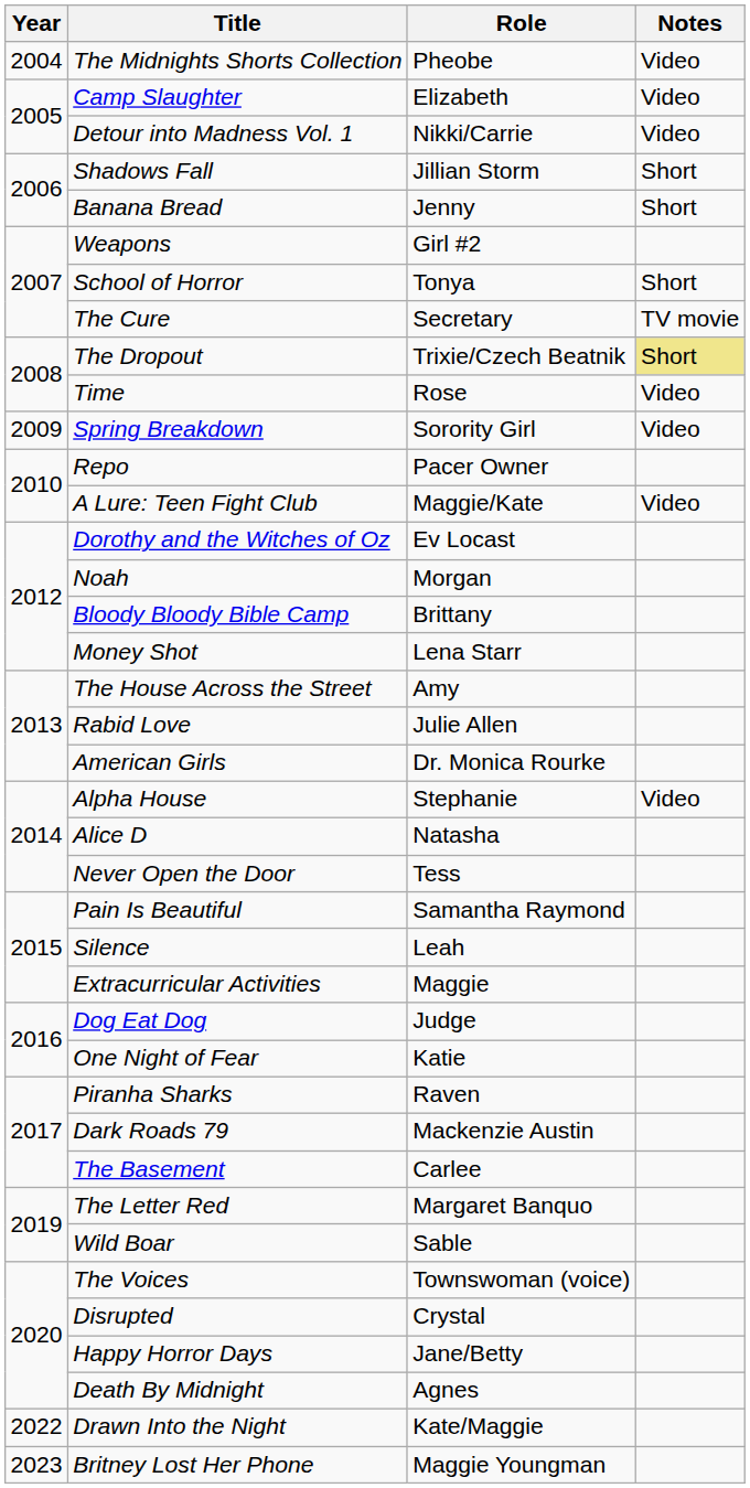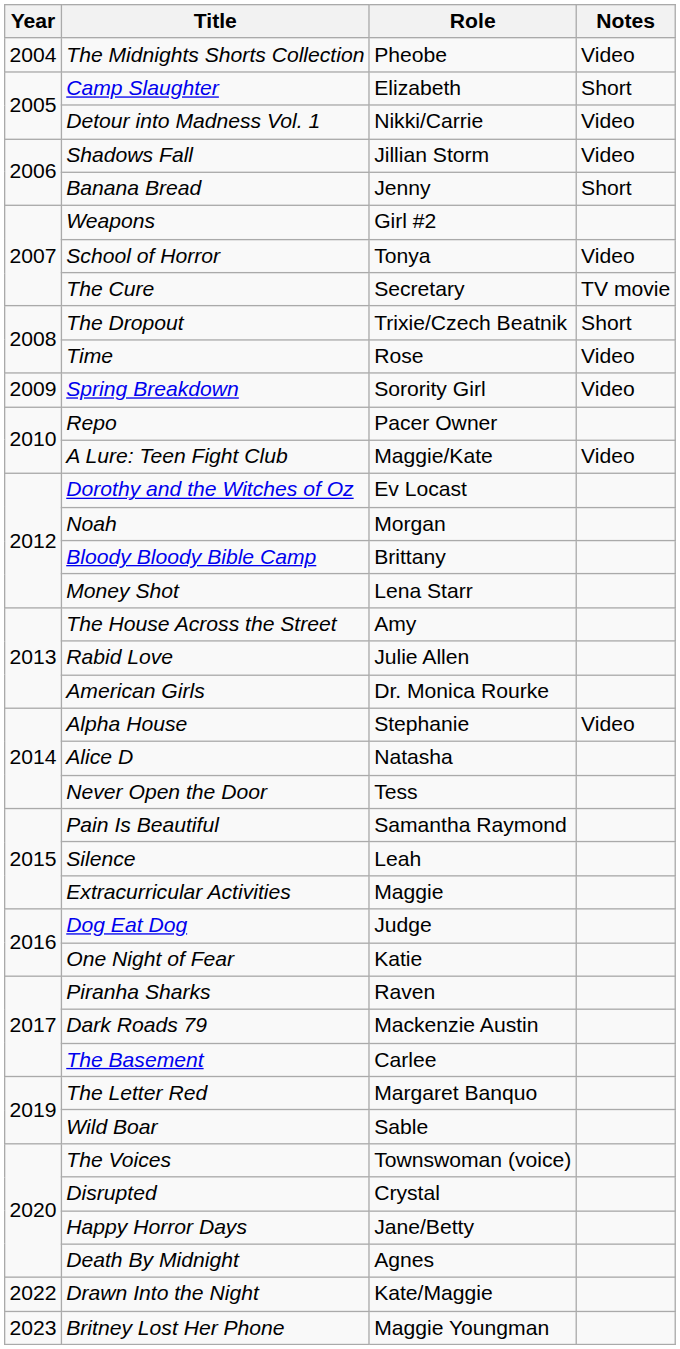 <table class="wikitable plainrowheaders sortable" style="margin-right: 0;">
 <tr>
 <th>Year</th>
 <th>Title</th>
 <th>Role</th>
 <th>Notes</th>
 </tr>
 <tr>
 <td>2004</td>
 <td><em>The Midnights Shorts Collection</em></td>
 <td>Pheobe</td>
 <td>Video</td>
 </tr>
 <tr>
 <td rowspan="2">2005</td>
 <td><em><a href='#'>Camp Slaughter</a></em></td>
 <td>Elizabeth</td>
-<td>Video</td>
+<td>Short</td>
 </tr>
 <tr>
 <td><em>Detour into Madness Vol. 1</em></td>
 <td>Nikki/Carrie</td>
 <td>Video</td>
 </tr>
 <tr>
 <td rowspan="2">2006</td>
 <td><em>Shadows Fall</em></td>
 <td>Jillian Storm</td>
-<td>Short</td>
+<td>Video</td>
 </tr>
 <tr>
 <td><em>Banana Bread</em></td>
 <td>Jenny</td>
 <td>Short</td>
 </tr>
 <tr>
 <td rowspan="3">2007</td>
 <td><em>Weapons</em></td>
 <td>Girl #2</td>
 <td></td>
 </tr>
 <tr>
 <td><em>School of Horror</em></td>
 <td>Tonya</td>
-<td>Short</td>
+<td>Video</td>
 </tr>
 <tr>
 <td><em>The Cure</em></td>
 <td>Secretary</td>
 <td>TV movie</td>
 </tr>
 <tr>
 <td rowspan="2">2008</td>
 <td><em>The Dropout</em></td>
 <td>Trixie/Czech Beatnik</td>
-<td style="background: khaki;">Short</td>
+<td>Short</td>
 </tr>
 <tr>
 <td><em>Time</em></td>
 <td>Rose</td>
 <td>Video</td>
 </tr>
 <tr>
 <td>2009</td>
 <td><em><a href='#'>Spring Breakdown</a></em></td>
 <td>Sorority Girl</td>
 <td>Video</td>
 </tr>
 <tr>
 <td rowspan="2">2010</td>
 <td><em>Repo</em></td>
 <td>Pacer Owner</td>
 <td></td>
 </tr>
 <tr>
 <td><em>A Lure: Teen Fight Club</em></td>
 <td>Maggie/Kate</td>
 <td>Video</td>
 </tr>
 <tr>
 <td rowspan="4">2012</td>
 <td><em><a href='#'>Dorothy and the Witches of Oz</a></em></td>
 <td>Ev Locast</td>
 <td></td>
 </tr>
 <tr>
 <td><em>Noah</em></td>
 <td>Morgan</td>
 <td></td>
 </tr>
 <tr>
 <td><em><a href='#'>Bloody Bloody Bible Camp</a></em></td>
 <td>Brittany</td>
 <td></td>
 </tr>
 <tr>
 <td><em>Money Shot</em></td>
 <td>Lena Starr</td>
 <td></td>
 </tr>
 <tr>
 <td rowspan="3">2013</td>
 <td><em>The House Across the Street</em></td>
 <td>Amy</td>
 <td></td>
 </tr>
 <tr>
 <td><em>Rabid Love</em></td>
 <td>Julie Allen</td>
 <td></td>
 </tr>
 <tr>
 <td><em>American Girls</em></td>
 <td>Dr. Monica Rourke</td>
 <td></td>
 </tr>
 <tr>
 <td rowspan="3">2014</td>
 <td><em>Alpha House</em></td>
 <td>Stephanie</td>
 <td>Video</td>
 </tr>
 <tr>
 <td><em>Alice D</em></td>
 <td>Natasha</td>
 <td></td>
 </tr>
 <tr>
 <td><em>Never Open the Door</em></td>
 <td>Tess</td>
 <td></td>
 </tr>
 <tr>
 <td rowspan="3">2015</td>
 <td><em>Pain Is Beautiful</em></td>
 <td>Samantha Raymond</td>
 <td></td>
 </tr>
 <tr>
 <td><em>Silence</em></td>
 <td>Leah</td>
 <td></td>
 </tr>
 <tr>
 <td><em>Extracurricular Activities</em></td>
 <td>Maggie</td>
 <td></td>
 </tr>
 <tr>
 <td rowspan="2">2016</td>
 <td><em><a href='#'>Dog Eat Dog</a></em></td>
 <td>Judge</td>
 <td></td>
 </tr>
 <tr>
 <td><em>One Night of Fear</em></td>
 <td>Katie</td>
 <td></td>
 </tr>
 <tr>
 <td rowspan="3">2017</td>
 <td><em>Piranha Sharks</em></td>
 <td>Raven</td>
 <td></td>
 </tr>
 <tr>
 <td><em>Dark Roads 79</em></td>
 <td>Mackenzie Austin</td>
 <td></td>
 </tr>
 <tr>
 <td><em><a href='#'>The Basement</a></em></td>
 <td>Carlee</td>
 <td></td>
 </tr>
 <tr>
 <td rowspan="2">2019</td>
 <td><em>The Letter Red</em></td>
 <td>Margaret Banquo</td>
 <td></td>
 </tr>
 <tr>
 <td><em>Wild Boar</em></td>
 <td>Sable</td>
 <td></td>
 </tr>
 <tr>
 <td rowspan="4">2020</td>
 <td><em>The Voices</em></td>
 <td>Townswoman (voice)</td>
 <td></td>
 </tr>
 <tr>
 <td><em>Disrupted</em></td>
 <td>Crystal</td>
 <td></td>
 </tr>
 <tr>
 <td><em>Happy Horror Days</em></td>
 <td>Jane/Betty</td>
 <td></td>
 </tr>
 <tr>
 <td><em>Death By Midnight</em></td>
 <td>Agnes</td>
 <td></td>
 </tr>
 <tr>
 <td>2022</td>
 <td><em>Drawn Into the Night</em></td>
 <td>Kate/Maggie</td>
 <td></td>
 </tr>
 <tr>
 <td>2023</td>
 <td><em>Britney Lost Her Phone</em></td>
 <td>Maggie Youngman</td>
 <td></td>
 </tr>
 </table>
